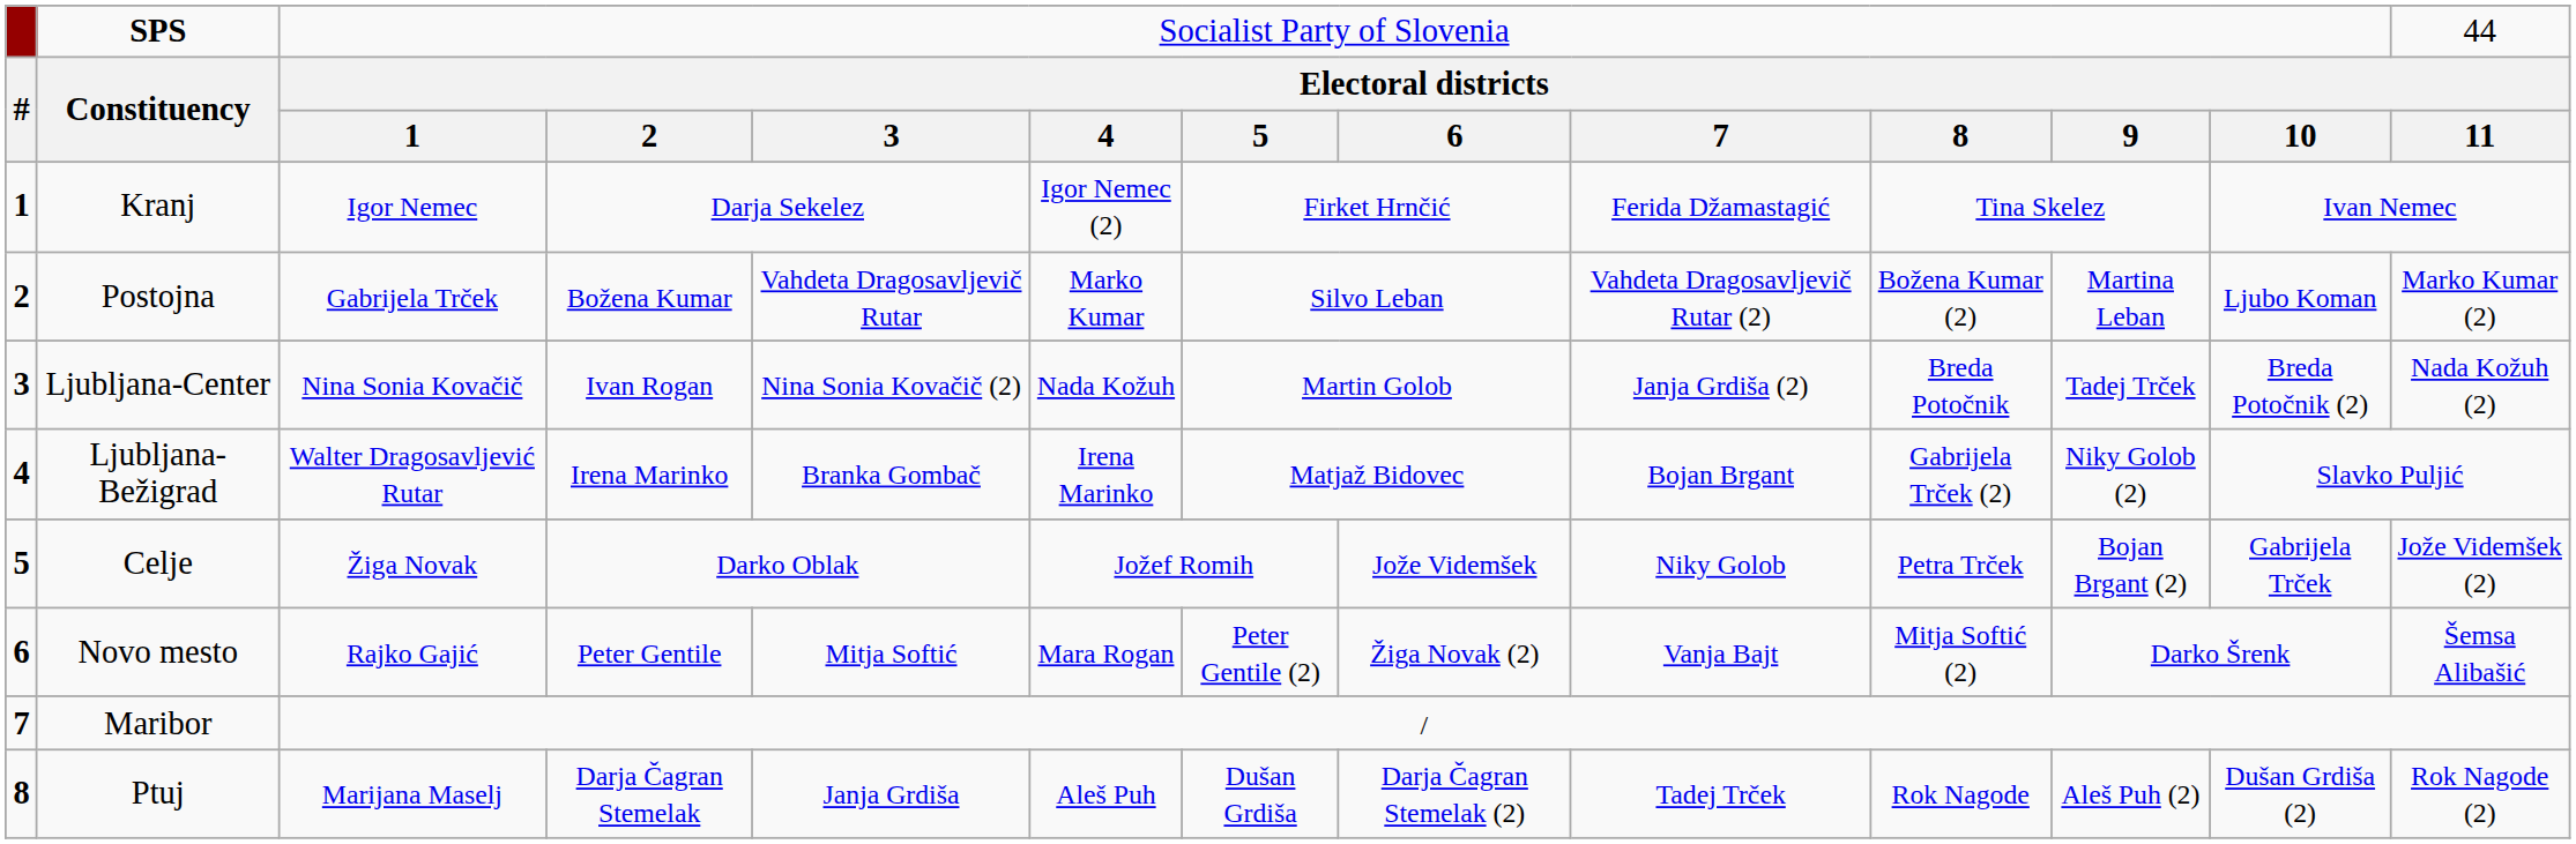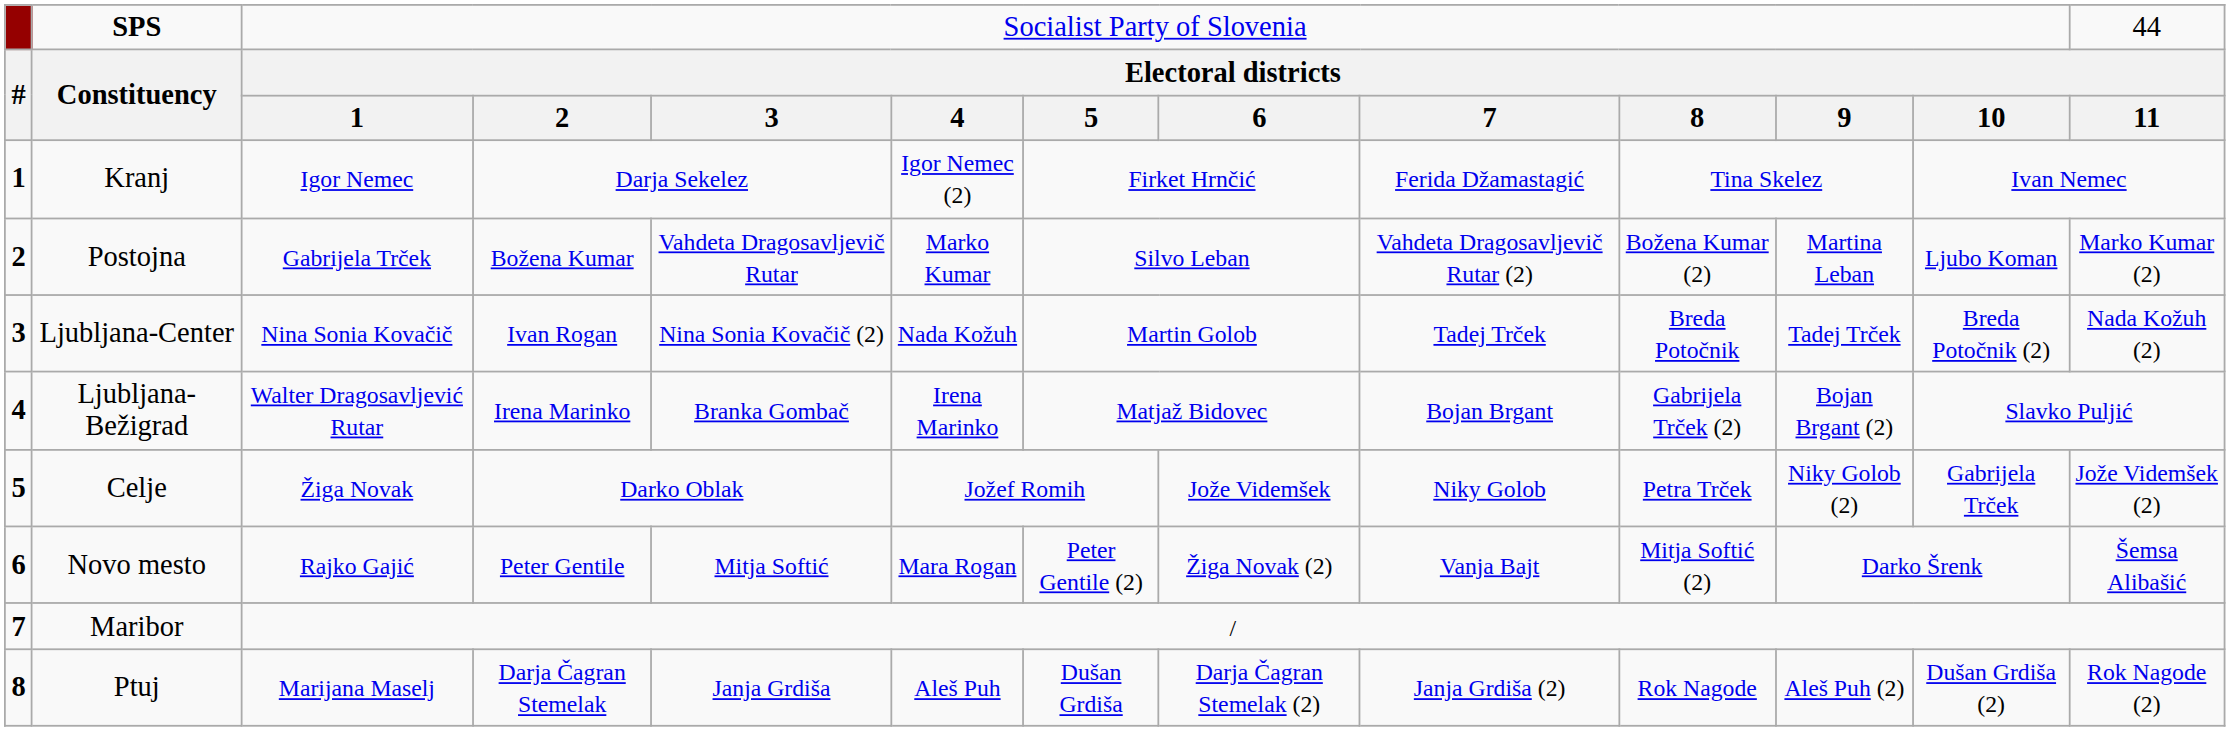 <table class="wikitable" style="text-align: center;">
 <tr>
 <td style="background:#950000"></td>
 <td><strong>SPS</strong></td>
 <td colspan="10"><a href='#'>Socialist Party of Slovenia</a><br></td>
 <td>44<br></td>
 </tr>
 <tr>
 <th rowspan="2">#</th>
 <th rowspan="2">Constituency</th>
 <th colspan="11">Electoral districts</th>
 </tr>
 <tr>
 <th>1</th>
 <th>2</th>
 <th>3</th>
 <th>4</th>
 <th>5</th>
 <th>6</th>
 <th>7</th>
 <th>8</th>
 <th>9</th>
 <th>10</th>
 <th>11</th>
 </tr>
 <tr>
 <td style="text-align:center;"><strong>1</strong></td>
 <td>Kranj</td>
 <td><a href='#'><small>Igor Nemec</small></a></td>
 <td colspan="2"><a href='#'><small>Darja Sekelez</small></a></td>
 <td><small><a href='#'>Igor Nemec</a> (2)</small></td>
 <td colspan="2"><a href='#'><small>Firket Hrnčić</small></a></td>
 <td><a href='#'><small>Ferida Džamastagić</small></a></td>
 <td colspan="2"><a href='#'><small>Tina Skelez</small></a></td>
 <td colspan="2"><a href='#'><small>Ivan Nemec</small></a></td>
 </tr>
 <tr>
 <td style="text-align:center;"><strong>2</strong></td>
 <td>Postojna</td>
 <td><a href='#'><small>Gabrijela Trček</small></a></td>
 <td><a href='#'><small>Božena Kumar</small></a></td>
 <td><a href='#'><small>Vahdeta Dragosavljevič Rutar</small></a></td>
 <td><a href='#'><small>Marko Kumar</small></a></td>
 <td colspan="2"><a href='#'><small>Silvo Leban</small></a></td>
 <td><small><a href='#'>Vahdeta Dragosavljevič Rutar</a> (2)</small></td>
 <td><small><a href='#'>Božena Kumar</a> (2)</small></td>
 <td><a href='#'><small>Martina Leban</small></a></td>
 <td><a href='#'><small>Ljubo Koman</small></a></td>
 <td><small><a href='#'>Marko Kumar</a> (2)</small></td>
 </tr>
 <tr>
 <td style="text-align:center;"><strong>3</strong></td>
 <td>Ljubljana-Center</td>
 <td><a href='#'><small>Nina Sonia Kovačič</small></a></td>
 <td><a href='#'><small>Ivan Rogan</small></a></td>
 <td><small><a href='#'>Nina Sonia Kovačič</a> (2)</small></td>
 <td><a href='#'><small>Nada Kožuh</small></a></td>
 <td colspan="2"><a href='#'><small>Martin Golob</small></a></td>
-<td><small><a href='#'>Janja Grdiša</a> (2)</small></td>
+<td><a href='#'><small>Tadej Trček</small></a></td>
 <td><a href='#'><small>Breda Potočnik</small></a></td>
 <td><a href='#'><small>Tadej Trček</small></a></td>
 <td><small><a href='#'>Breda Potočnik</a> (2)</small></td>
 <td><small><a href='#'>Nada Kožuh</a> (2)</small></td>
 </tr>
 <tr>
 <td style="text-align:center;"><strong>4</strong></td>
 <td>Ljubljana-Bežigrad</td>
 <td><a href='#'><small>Walter Dragosavljević Rutar</small></a></td>
 <td><a href='#'><small>Irena Marinko</small></a></td>
 <td><a href='#'><small>Branka Gombač</small></a></td>
 <td><a href='#'><small>Irena Marinko</small></a></td>
 <td colspan="2"><a href='#'><small>Matjaž Bidovec</small></a></td>
 <td><a href='#'><small>Bojan Brgant</small></a></td>
 <td><small><a href='#'>Gabrijela Trček</a> (2)</small></td>
-<td><small><a href='#'>Niky Golob</a> (2)</small></td>
+<td><small><a href='#'>Bojan Brgant</a> (2)</small></td>
 <td colspan="2"><a href='#'><small>Slavko Puljić</small></a></td>
 </tr>
 <tr>
 <td style="text-align:center;"><strong>5</strong></td>
 <td>Celje</td>
 <td><a href='#'><small>Žiga Novak</small></a></td>
 <td colspan="2"><a href='#'><small>Darko Oblak</small></a></td>
 <td colspan="2"><a href='#'><small>Jožef Romih</small></a></td>
 <td><a href='#'><small>Jože Videmšek</small></a></td>
 <td><a href='#'><small>Niky Golob</small></a></td>
 <td><a href='#'><small>Petra Trček</small></a></td>
-<td><small><a href='#'>Bojan Brgant</a> (2)</small></td>
+<td><small><a href='#'>Niky Golob</a> (2)</small></td>
 <td><a href='#'><small>Gabrijela Trček</small></a></td>
 <td><small><a href='#'>Jože Videmšek</a> (2)</small></td>
 </tr>
 <tr>
 <td style="text-align:center;"><strong>6</strong></td>
 <td>Novo mesto</td>
 <td><a href='#'><small>Rajko Gajić</small></a></td>
 <td><a href='#'><small>Peter Gentile</small></a></td>
 <td><a href='#'><small>Mitja Softić</small></a></td>
 <td><a href='#'><small>Mara Rogan</small></a></td>
 <td><small><a href='#'>Peter Gentile</a> (2)</small></td>
 <td><small><a href='#'>Žiga Novak</a> (2)</small></td>
 <td><a href='#'><small>Vanja Bajt</small></a></td>
 <td><small><a href='#'>Mitja Softić</a> (2)</small></td>
 <td colspan="2"><a href='#'><small>Darko Šrenk</small></a></td>
 <td><a href='#'><small>Šemsa Alibašić</small></a></td>
 </tr>
 <tr>
 <td style="text-align:center;"><strong>7</strong></td>
 <td>Maribor</td>
 <td colspan="11"><small>/</small></td>
 </tr>
 <tr>
 <td style="text-align:center;"><strong>8</strong></td>
 <td>Ptuj</td>
 <td><a href='#'><small>Marijana Maselj</small></a></td>
 <td><a href='#'><small>Darja Čagran Stemelak</small></a></td>
 <td><a href='#'><small>Janja Grdiša</small></a></td>
 <td><a href='#'><small>Aleš Puh</small></a></td>
 <td><a href='#'><small>Dušan Grdiša</small></a></td>
 <td><small><a href='#'>Darja Čagran Stemelak</a> (2)</small></td>
-<td><a href='#'><small>Tadej Trček</small></a></td>
+<td><small><a href='#'>Janja Grdiša</a> (2)</small></td>
 <td><a href='#'><small>Rok Nagode</small></a></td>
 <td><small><a href='#'>Aleš Puh</a> (2)</small></td>
 <td><small><a href='#'>Dušan Grdiša</a> (2)</small></td>
 <td><small><a href='#'>Rok Nagode</a> (2)</small></td>
 </tr>
 </table>
